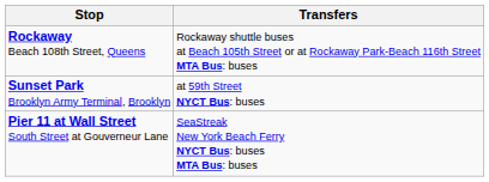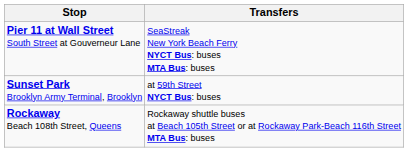 <table class=wikitable>
 <tr>
 <th>Stop</th>
 <th>Transfers</th>
 </tr>
 <tr>
-<td valign=top><strong><a href='#'>Rockaway</a></strong><br><small>Beach 108th Street, <a href='#'>Queens</a></small><br><small></small></td>
-<td><small>Rockaway shuttle buses<br> at <a href='#'>Beach 105th Street</a> or at <a href='#'>Rockaway Park-Beach 116th Street</a><br><strong><a href='#'>MTA Bus</a></strong>:  buses</small></td>
+<td valign=top><strong><a href='#'>Pier 11 at Wall Street</a></strong><br><small><a href='#'>South Street</a> at Gouverneur Lane</small><br><small></small></td>
+<td><small><a href='#'>SeaStreak</a><br><a href='#'>New York Beach Ferry</a><br><strong><a href='#'>NYCT Bus</a></strong>:  buses <br><strong><a href='#'>MTA Bus</a></strong>:  buses</small></td>
 </tr>
 <tr>
 <td valign=top><strong><a href='#'>Sunset Park</a></strong><br><small><a href='#'>Brooklyn Army Terminal</a>, <a href='#'>Brooklyn</a></small><br><small></small></td>
 <td><small> at <a href='#'>59th Street</a><br><strong><a href='#'>NYCT Bus</a></strong>:  buses</small></td>
 </tr>
 <tr>
-<td valign=top><strong><a href='#'>Pier 11 at Wall Street</a></strong><br><small><a href='#'>South Street</a> at Gouverneur Lane</small><br><small></small></td>
-<td><small><a href='#'>SeaStreak</a><br><a href='#'>New York Beach Ferry</a><br><strong><a href='#'>NYCT Bus</a></strong>:  buses <br><strong><a href='#'>MTA Bus</a></strong>:  buses</small></td>
+<td valign=top><strong><a href='#'>Rockaway</a></strong><br><small>Beach 108th Street, <a href='#'>Queens</a></small><br><small></small></td>
+<td><small>Rockaway shuttle buses<br> at <a href='#'>Beach 105th Street</a> or at <a href='#'>Rockaway Park-Beach 116th Street</a><br><strong><a href='#'>MTA Bus</a></strong>:  buses</small></td>
 </tr>
 </table>
